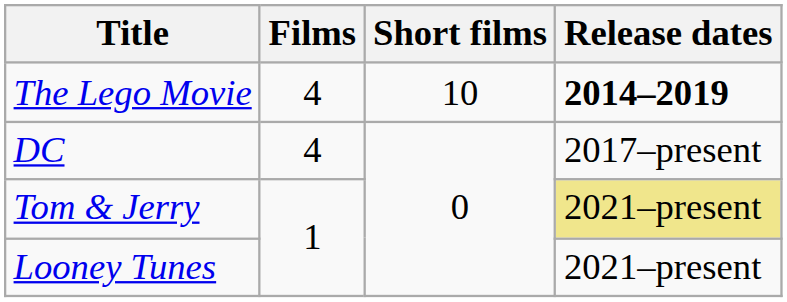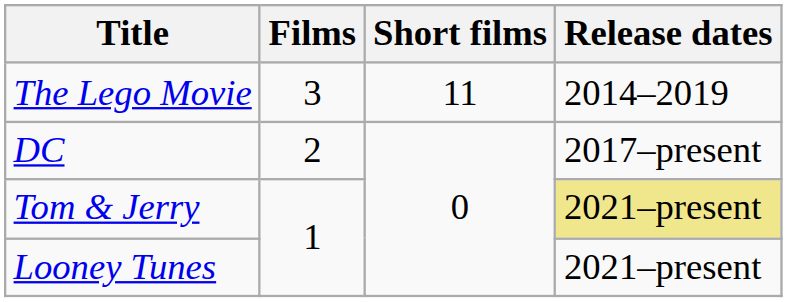 <table class="wikitable sortable">
 <tr>
 <th>Title</th>
 <th>Films</th>
 <th>Short films</th>
 <th>Release dates</th>
 </tr>
 <tr>
 <td><em><a href='#'>The Lego Movie</a></em></td>
-<td style="text-align:center;">4</td>
-<td style="text-align:center;">10</td>
-<td><strong>2014–2019</strong></td>
+<td style="text-align:center;">3</td>
+<td style="text-align:center;">11</td>
+<td>2014–2019</td>
 </tr>
 <tr>
 <td><em><a href='#'>DC</a></em></td>
-<td style="text-align:center;">4</td>
+<td style="text-align:center;">2</td>
 <td rowspan="3" style="text-align:center;">0</td>
 <td>2017–present</td>
 </tr>
 <tr>
 <td><em><a href='#'>Tom & Jerry</a></em></td>
 <td rowspan="2" style="text-align:center;">1</td>
 <td style="background: khaki;">2021–present</td>
 </tr>
 <tr>
 <td><em><a href='#'>Looney Tunes</a></em></td>
 <td>2021–present</td>
 </tr>
 </table>
